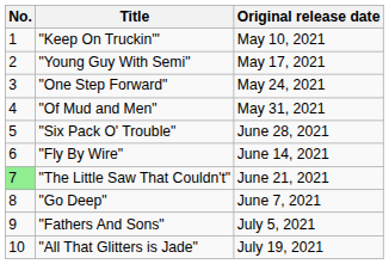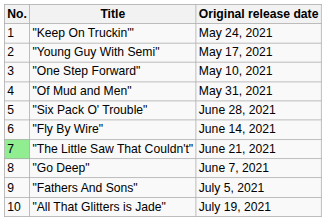 <table class="wikitable">
 <tr>
 <th>No.</th>
 <th>Title</th>
 <th>Original release date</th>
 </tr>
 <tr>
 <td>1</td>
 <td>"Keep On Truckin'"</td>
-<td>May 10, 2021</td>
+<td>May 24, 2021</td>
 </tr>
 <tr>
 <td>2</td>
 <td>"Young Guy With Semi"</td>
 <td>May 17, 2021</td>
 </tr>
 <tr>
 <td>3</td>
 <td>"One Step Forward"</td>
-<td>May 24, 2021</td>
+<td>May 10, 2021</td>
 </tr>
 <tr>
 <td>4</td>
 <td>"Of Mud and Men"</td>
 <td>May 31, 2021</td>
 </tr>
 <tr>
 <td>5</td>
 <td>"Six Pack O' Trouble"</td>
 <td>June 28, 2021</td>
 </tr>
 <tr>
 <td>6</td>
 <td>"Fly By Wire"</td>
 <td>June 14, 2021</td>
 </tr>
 <tr>
 <td style="background: lightgreen;">7</td>
 <td>"The Little Saw That Couldn't"</td>
 <td>June 21, 2021</td>
 </tr>
 <tr>
 <td>8</td>
 <td>"Go Deep"</td>
 <td>June 7, 2021</td>
 </tr>
 <tr>
 <td>9</td>
 <td>"Fathers And Sons"</td>
 <td>July 5, 2021</td>
 </tr>
 <tr>
 <td>10</td>
 <td>"All That Glitters is Jade"</td>
 <td>July 19, 2021</td>
 </tr>
 </table>
